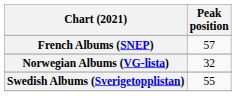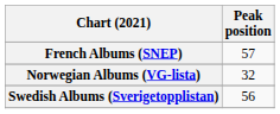 <table class="wikitable sortable plainrowheaders" style="text-align:center">
 <tr>
 <th scope="col">Chart (2021)</th>
 <th scope="col">Peak<br>position</th>
 </tr>
 <tr>
 </tr>
 <tr>
 </tr>
 <tr>
 </tr>
 <tr>
 </tr>
 <tr>
 </tr>
 <tr>
 <th scope="row">French Albums (<a href='#'>SNEP</a>)</th>
 <td>57</td>
 </tr>
 <tr>
 </tr>
 <tr>
 <th scope="row">Norwegian Albums (<a href='#'>VG-lista</a>)</th>
 <td>32</td>
 </tr>
 <tr>
 </tr>
 <tr>
 </tr>
 <tr>
 <th scope="row">Swedish Albums (<a href='#'>Sverigetopplistan</a>)</th>
-<td>55</td>
+<td>56</td>
 </tr>
 <tr>
 </tr>
 <tr>
 </tr>
 <tr>
 </tr>
 <tr>
 </tr>
 <tr>
 </tr>
 </table>
